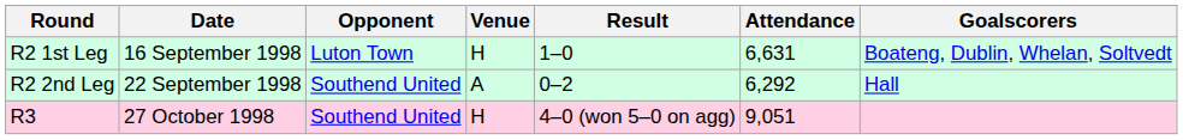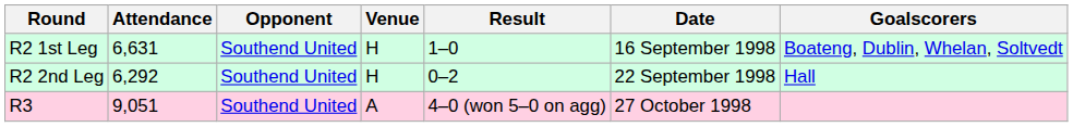 <table class="wikitable">
 <tr>
 <th>Round</th>
-<th>Date</th>
+<th>Attendance</th>
 <th>Opponent</th>
 <th>Venue</th>
 <th>Result</th>
-<th>Attendance</th>
+<th>Date</th>
 <th>Goalscorers</th>
 </tr>
 <tr style="background-color: #d0ffe3;">
 <td>R2 1st Leg</td>
-<td>16 September 1998</td>
-<td><a href='#'>Luton Town</a></td>
+<td>6,631</td>
+<td><a href='#'>Southend United</a></td>
 <td>H</td>
 <td>1–0</td>
-<td>6,631</td>
+<td>16 September 1998</td>
 <td><a href='#'>Boateng</a>, <a href='#'>Dublin</a>, <a href='#'>Whelan</a>, <a href='#'>Soltvedt</a></td>
 </tr>
 <tr style="background-color: #d0ffe3;">
 <td>R2 2nd Leg</td>
+<td>6,292</td>
+<td><a href='#'>Southend United</a></td>
+<td>H</td>
+<td>0–2</td>
 <td>22 September 1998</td>
-<td><a href='#'>Southend United</a></td>
-<td>A</td>
-<td>0–2</td>
-<td>6,292</td>
 <td><a href='#'>Hall</a></td>
 </tr>
 <tr style="background-color: #ffd0e3;">
 <td>R3</td>
+<td>9,051</td>
+<td><a href='#'>Southend United</a></td>
+<td>A</td>
+<td>4–0 (won 5–0 on agg)</td>
 <td>27 October 1998</td>
-<td><a href='#'>Southend United</a></td>
-<td>H</td>
-<td>4–0 (won 5–0 on agg)</td>
-<td>9,051</td>
 <td></td>
 </tr>
 </table>
